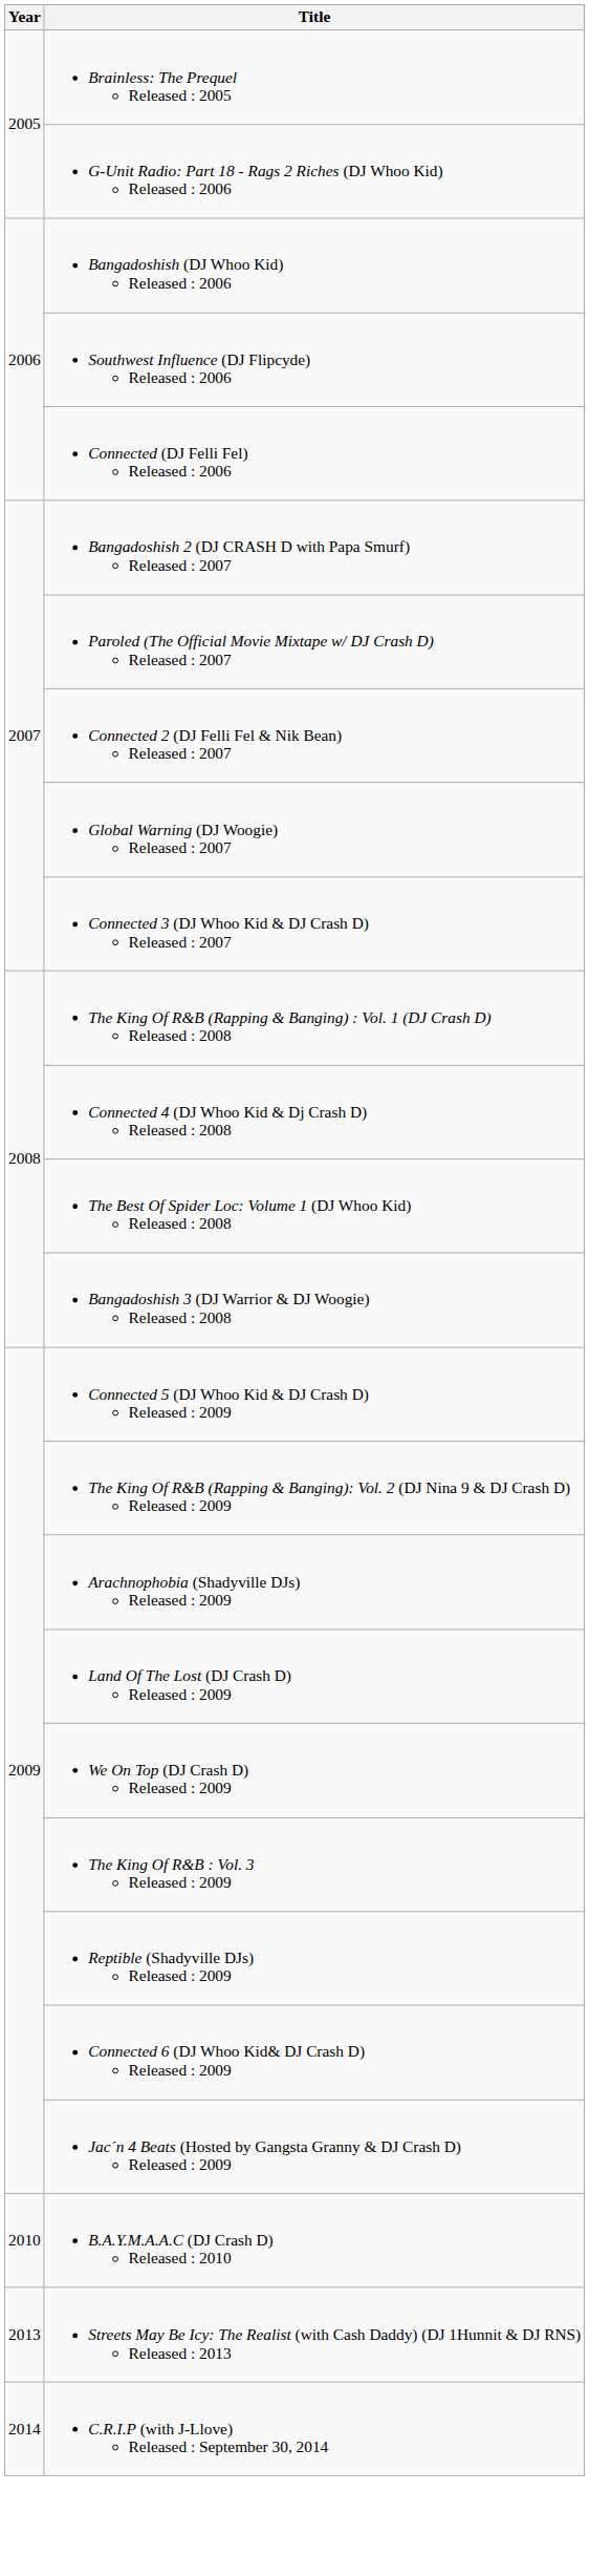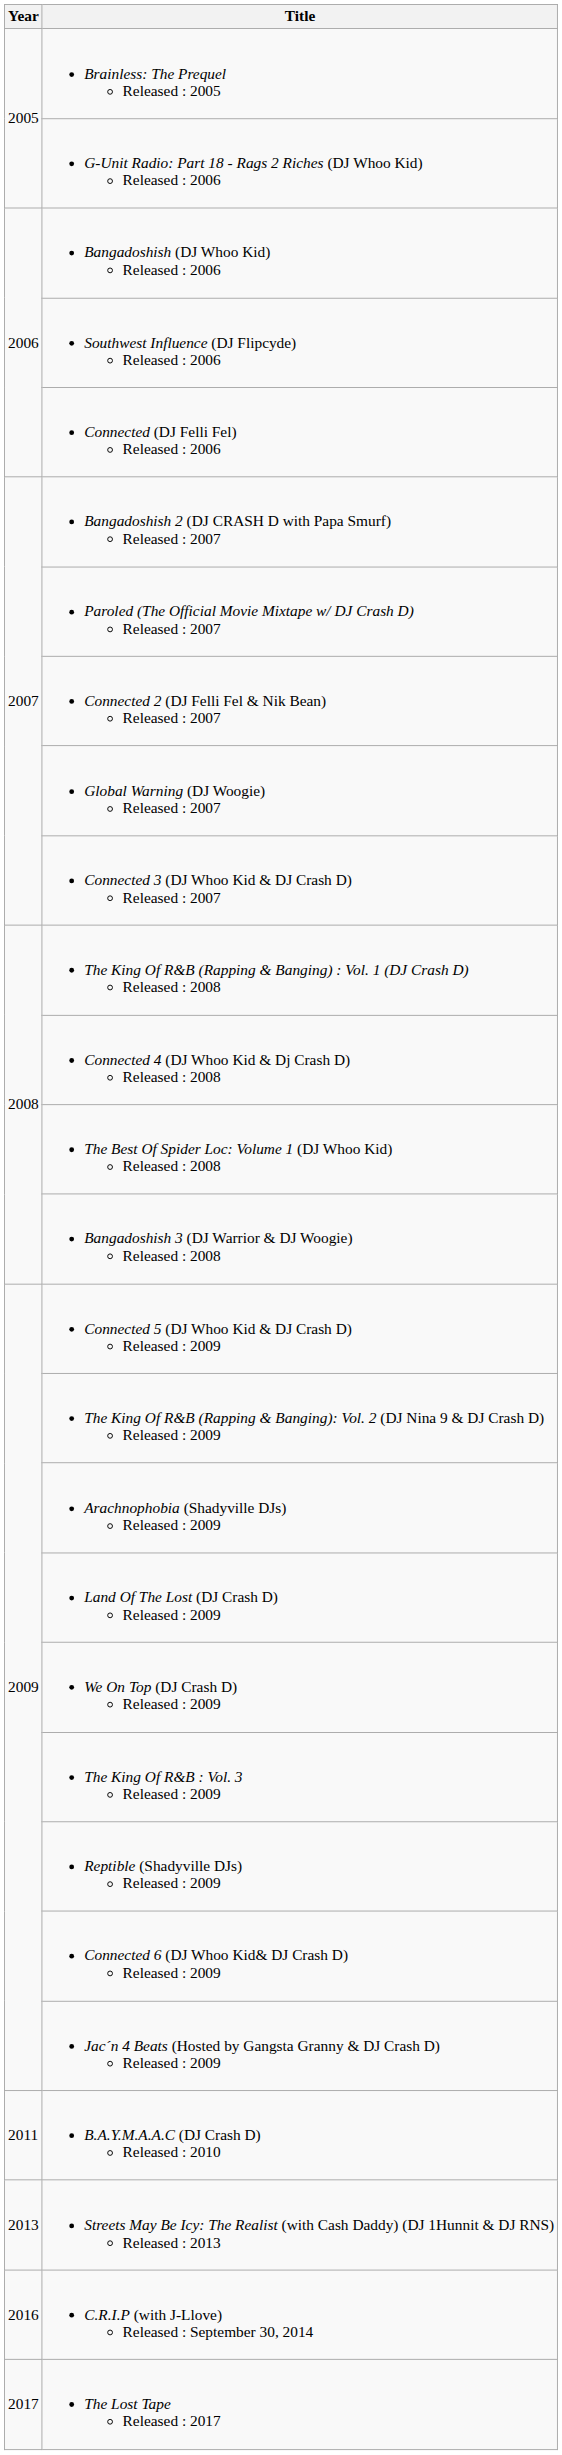 <table class="wikitable">
 <tr>
 <th>Year</th>
 <th>Title</th>
 </tr>
 <tr>
 <td rowspan="2">2005</td>
 <td><br><ul><li><em>Brainless: The Prequel</em><ul><li>Released : 2005</li></ul></li></ul></td>
 </tr>
 <tr>
 <td><br><ul><li><em>G-Unit Radio: Part 18 - Rags 2 Riches</em> (DJ Whoo Kid)<ul><li>Released : 2006</li></ul></li></ul></td>
 </tr>
 <tr>
 <td rowspan="3">2006</td>
 <td><br><ul><li><em>Bangadoshish</em> (DJ Whoo Kid)<ul><li>Released : 2006</li></ul></li></ul></td>
 </tr>
 <tr>
 <td><br><ul><li><em>Southwest Influence</em> (DJ Flipcyde)<ul><li>Released : 2006</li></ul></li></ul></td>
 </tr>
 <tr>
 <td><br><ul><li><em>Connected</em> (DJ Felli Fel)<ul><li>Released : 2006</li></ul></li></ul></td>
 </tr>
 <tr>
 <td rowspan="5">2007</td>
 <td><br><ul><li><em>Bangadoshish 2</em> (DJ CRASH D with Papa Smurf)<ul><li>Released : 2007</li></ul></li></ul></td>
 </tr>
 <tr>
 <td><br><ul><li><em>Paroled (The Official Movie Mixtape w/ DJ Crash D)</em><ul><li>Released : 2007</li></ul></li></ul></td>
 </tr>
 <tr>
 <td><br><ul><li><em>Connected 2</em> (DJ Felli Fel & Nik Bean)<ul><li>Released : 2007</li></ul></li></ul></td>
 </tr>
 <tr>
 <td><br><ul><li><em>Global Warning</em> (DJ Woogie)<ul><li>Released : 2007</li></ul></li></ul></td>
 </tr>
 <tr>
 <td><br><ul><li><em>Connected 3</em> (DJ Whoo Kid & DJ Crash D)<ul><li>Released : 2007</li></ul></li></ul></td>
 </tr>
 <tr>
 <td rowspan="4">2008</td>
 <td><br><ul><li><em>The King Of R&B (Rapping & Banging) : Vol. 1 (DJ Crash D)</em><ul><li>Released : 2008</li></ul></li></ul></td>
 </tr>
 <tr>
 <td><br><ul><li><em>Connected 4</em> (DJ Whoo Kid & Dj Crash D)<ul><li>Released : 2008</li></ul></li></ul></td>
 </tr>
 <tr>
 <td><br><ul><li><em>The Best Of Spider Loc: Volume 1</em> (DJ Whoo Kid)<ul><li>Released : 2008</li></ul></li></ul></td>
 </tr>
 <tr>
 <td><br><ul><li><em>Bangadoshish 3</em> (DJ Warrior & DJ Woogie)<ul><li>Released : 2008</li></ul></li></ul></td>
 </tr>
 <tr>
 <td rowspan="9">2009</td>
 <td><br><ul><li><em>Connected 5</em> (DJ Whoo Kid & DJ Crash D)<ul><li>Released : 2009</li></ul></li></ul></td>
 </tr>
 <tr>
 <td><br><ul><li><em>The King Of R&B (Rapping & Banging): Vol. 2</em> (DJ Nina 9 & DJ Crash D)<ul><li>Released : 2009</li></ul></li></ul></td>
 </tr>
 <tr>
 <td><br><ul><li><em>Arachnophobia</em> (Shadyville DJs)<ul><li>Released : 2009</li></ul></li></ul></td>
 </tr>
 <tr>
 <td><br><ul><li><em>Land Of The Lost</em> (DJ Crash D)<ul><li>Released : 2009</li></ul></li></ul></td>
 </tr>
 <tr>
 <td><br><ul><li><em>We On Top</em> (DJ Crash D)<ul><li>Released : 2009</li></ul></li></ul></td>
 </tr>
 <tr>
 <td><br><ul><li><em>The King Of R&B : Vol. 3</em><ul><li>Released : 2009</li></ul></li></ul></td>
 </tr>
 <tr>
 <td><br><ul><li><em>Reptible</em> (Shadyville DJs)<ul><li>Released : 2009</li></ul></li></ul></td>
 </tr>
 <tr>
 <td><br><ul><li><em>Connected 6</em> (DJ Whoo Kid& DJ Crash D)<ul><li>Released : 2009</li></ul></li></ul></td>
 </tr>
 <tr>
 <td><br><ul><li><em>Jac´n 4 Beats</em> (Hosted by Gangsta Granny & DJ Crash D)<ul><li>Released : 2009</li></ul></li></ul></td>
 </tr>
 <tr>
-<td rowspan="1">2010</td>
+<td rowspan="1">2011</td>
 <td><br><ul><li><em>B.A.Y.M.A.A.C</em> (DJ Crash D)<ul><li>Released : 2010</li></ul></li></ul></td>
 </tr>
 <tr>
 <td rowspan="1">2013</td>
 <td><br><ul><li><em>Streets May Be Icy: The Realist</em> (with Cash Daddy) (DJ 1Hunnit & DJ RNS)<ul><li>Released : 2013</li></ul></li></ul></td>
 </tr>
 <tr>
-<td rowspan="1">2014</td>
+<td rowspan="1">2016</td>
 <td><br><ul><li><em>C.R.I.P</em> (with J-Llove)<ul><li>Released : September 30, 2014</li></ul></li></ul></td>
 </tr>
+<tr>
+<td rowspan="1">2017</td>
+<td><br><ul><li><em>The Lost Tape</em><ul><li>Released : 2017</li></ul></li></ul></td>
+</tr>
 </table>
